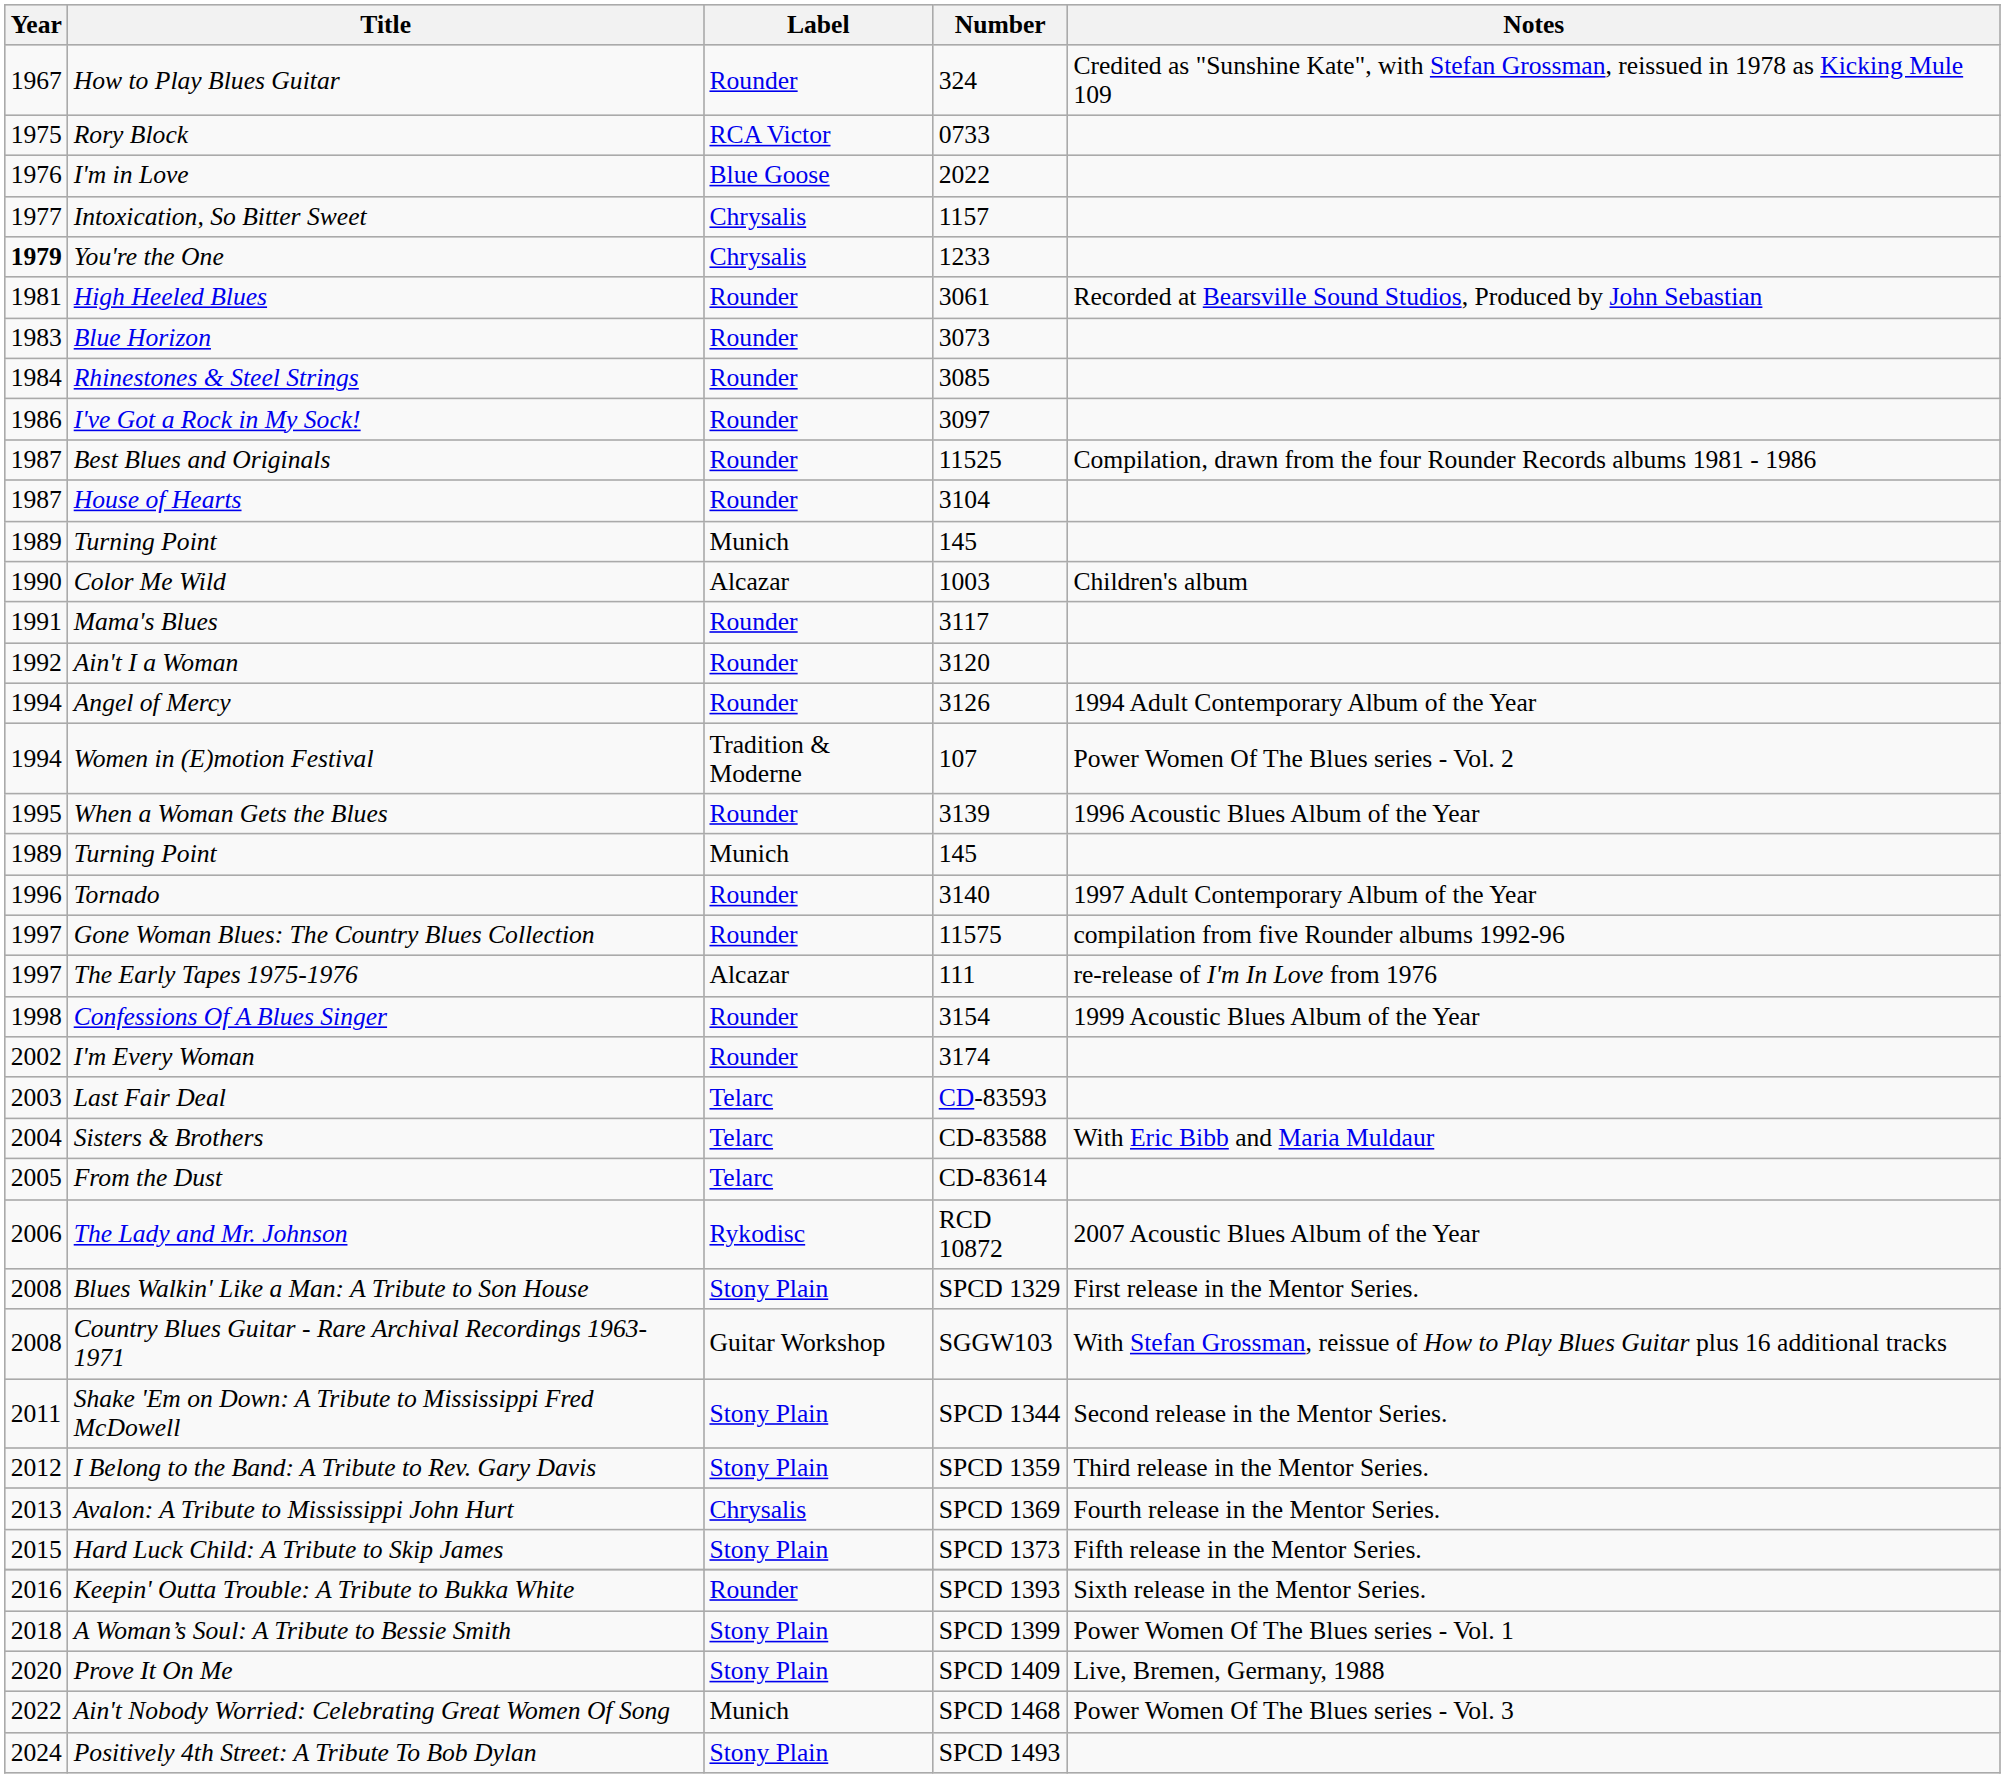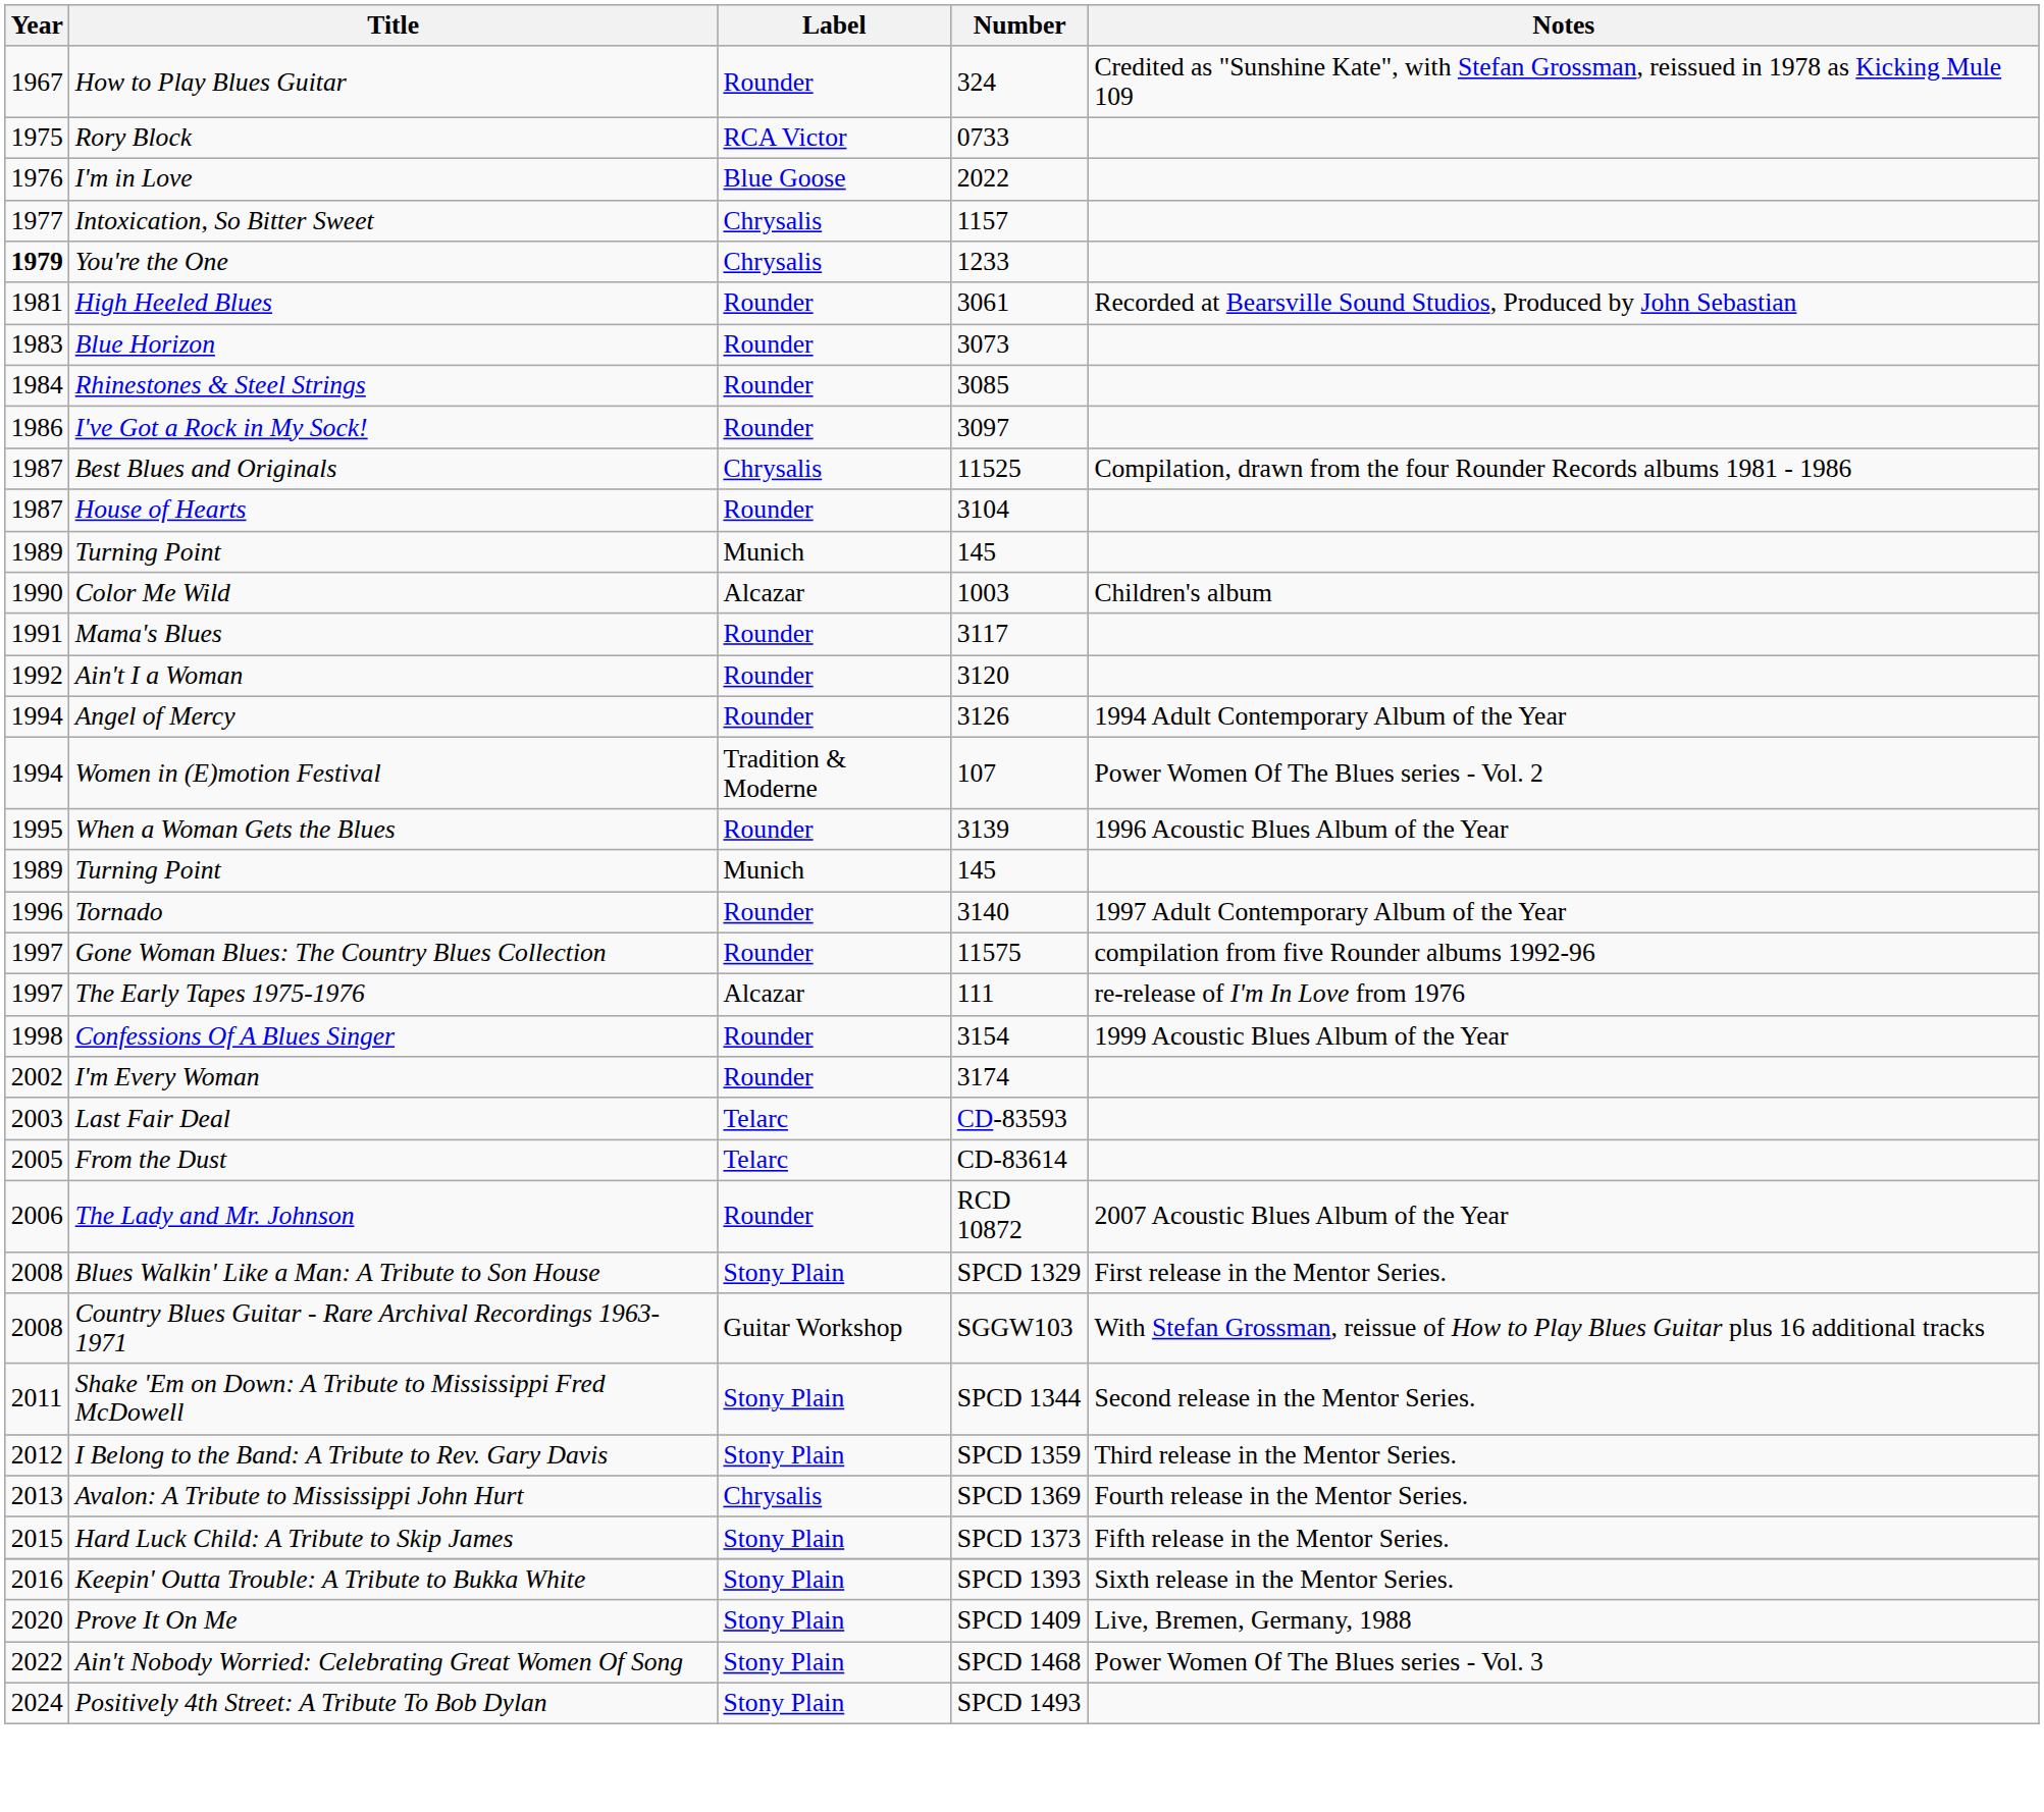 <table class="wikitable sortable">
 <tr>
 <th>Year</th>
 <th>Title</th>
 <th>Label</th>
 <th>Number</th>
 <th>Notes</th>
 </tr>
 <tr>
 <td>1967</td>
 <td><em>How to Play Blues Guitar</em></td>
 <td><a href='#'>Rounder</a></td>
 <td>324</td>
 <td>Credited as "Sunshine Kate", with <a href='#'>Stefan Grossman</a>, reissued in 1978 as <a href='#'>Kicking Mule</a> 109</td>
 </tr>
 <tr>
 <td>1975</td>
 <td><em>Rory Block</em></td>
 <td><a href='#'>RCA Victor</a></td>
 <td>0733</td>
 <td></td>
 </tr>
 <tr>
 <td>1976</td>
 <td><em>I'm in Love</em></td>
 <td><a href='#'>Blue Goose</a></td>
 <td>2022</td>
 <td></td>
 </tr>
 <tr>
 <td>1977</td>
 <td><em>Intoxication, So Bitter Sweet</em></td>
 <td><a href='#'>Chrysalis</a></td>
 <td>1157</td>
 <td></td>
 </tr>
 <tr>
 <td><strong>1979</strong></td>
 <td><em>You're the One</em></td>
 <td><a href='#'>Chrysalis</a></td>
 <td>1233</td>
 <td></td>
 </tr>
 <tr>
 <td>1981</td>
 <td><em><a href='#'>High Heeled Blues</a></em></td>
 <td><a href='#'>Rounder</a></td>
 <td>3061</td>
 <td>Recorded at <a href='#'>Bearsville Sound Studios</a>, Produced by <a href='#'>John Sebastian</a></td>
 </tr>
 <tr>
 <td>1983</td>
 <td><em><a href='#'>Blue Horizon</a></em></td>
 <td><a href='#'>Rounder</a></td>
 <td>3073</td>
 <td></td>
 </tr>
 <tr>
 <td>1984</td>
 <td><em><a href='#'>Rhinestones & Steel Strings</a></em></td>
 <td><a href='#'>Rounder</a></td>
 <td>3085</td>
 <td></td>
 </tr>
 <tr>
 <td>1986</td>
 <td><em><a href='#'>I've Got a Rock in My Sock!</a></em></td>
 <td><a href='#'>Rounder</a></td>
 <td>3097</td>
 <td></td>
 </tr>
 <tr>
 <td>1987</td>
 <td><em>Best Blues and Originals</em></td>
-<td><a href='#'>Rounder</a></td>
+<td><a href='#'>Chrysalis</a></td>
 <td>11525</td>
 <td>Compilation, drawn from the four Rounder Records albums 1981 - 1986</td>
 </tr>
 <tr>
 <td>1987</td>
 <td><em><a href='#'>House of Hearts</a></em></td>
 <td><a href='#'>Rounder</a></td>
 <td>3104</td>
 <td></td>
 </tr>
 <tr>
 <td>1989</td>
 <td><em>Turning Point</em></td>
 <td>Munich</td>
 <td>145</td>
 <td></td>
 </tr>
 <tr>
 <td>1990</td>
 <td><em>Color Me Wild</em></td>
 <td>Alcazar</td>
 <td>1003</td>
 <td>Children's album</td>
 </tr>
 <tr>
 <td>1991</td>
 <td><em>Mama's Blues</em></td>
 <td><a href='#'>Rounder</a></td>
 <td>3117</td>
 <td></td>
 </tr>
 <tr>
 <td>1992</td>
 <td><em>Ain't I a Woman</em></td>
 <td><a href='#'>Rounder</a></td>
 <td>3120</td>
 <td></td>
 </tr>
 <tr>
 <td>1994</td>
 <td><em>Angel of Mercy</em></td>
 <td><a href='#'>Rounder</a></td>
 <td>3126</td>
 <td>1994 Adult Contemporary Album of the Year</td>
 </tr>
 <tr>
 <td>1994</td>
 <td><em>Women in (E)motion Festival</em></td>
 <td>Tradition & Moderne</td>
 <td>107</td>
 <td>Power Women Of The Blues series - Vol. 2</td>
 </tr>
 <tr>
 <td>1995</td>
 <td><em>When a Woman Gets the Blues</em></td>
 <td><a href='#'>Rounder</a></td>
 <td>3139</td>
 <td>1996 Acoustic Blues Album of the Year</td>
 </tr>
 <tr>
 <td>1989</td>
 <td><em>Turning Point</em></td>
 <td>Munich</td>
 <td>145</td>
 <td></td>
 </tr>
 <tr>
 <td>1996</td>
 <td><em>Tornado</em></td>
 <td><a href='#'>Rounder</a></td>
 <td>3140</td>
 <td>1997 Adult Contemporary Album of the Year</td>
 </tr>
 <tr>
 <td>1997</td>
 <td><em>Gone Woman Blues: The Country Blues Collection</em></td>
 <td><a href='#'>Rounder</a></td>
 <td>11575</td>
 <td>compilation from five Rounder albums 1992-96</td>
 </tr>
 <tr>
 <td>1997</td>
 <td><em>The Early Tapes 1975-1976</em></td>
 <td>Alcazar</td>
 <td>111</td>
 <td>re-release of <em>I'm In Love</em> from 1976</td>
 </tr>
 <tr>
 <td>1998</td>
 <td><em><a href='#'>Confessions Of A Blues Singer</a></em></td>
 <td><a href='#'>Rounder</a></td>
 <td>3154</td>
 <td>1999 Acoustic Blues Album of the Year</td>
 </tr>
 <tr>
 <td>2002</td>
 <td><em>I'm Every Woman</em></td>
 <td><a href='#'>Rounder</a></td>
 <td>3174</td>
 <td></td>
 </tr>
 <tr>
 <td>2003</td>
 <td><em>Last Fair Deal</em></td>
 <td><a href='#'>Telarc</a></td>
 <td><a href='#'>CD</a>-83593</td>
 <td></td>
 </tr>
 <tr>
-<td>2004</td>
-<td><em>Sisters & Brothers</em></td>
-<td><a href='#'>Telarc</a></td>
-<td>CD-83588</td>
-<td>With <a href='#'>Eric Bibb</a> and <a href='#'>Maria Muldaur</a></td>
-</tr>
-<tr>
 <td>2005</td>
 <td><em>From the Dust</em></td>
 <td><a href='#'>Telarc</a></td>
 <td>CD-83614</td>
 <td></td>
 </tr>
 <tr>
 <td>2006</td>
 <td><em><a href='#'>The Lady and Mr. Johnson</a></em></td>
-<td><a href='#'>Rykodisc</a></td>
+<td><a href='#'>Rounder</a></td>
 <td>RCD 10872</td>
 <td>2007 Acoustic Blues Album of the Year</td>
 </tr>
 <tr>
 <td>2008</td>
 <td><em>Blues Walkin' Like a Man: A Tribute to Son House</em></td>
 <td><a href='#'>Stony Plain</a></td>
 <td>SPCD 1329</td>
 <td>First release in the Mentor Series.</td>
 </tr>
 <tr>
 <td>2008</td>
 <td><em>Country Blues Guitar - Rare Archival Recordings 1963-1971</em></td>
 <td>Guitar Workshop</td>
 <td>SGGW103</td>
 <td>With <a href='#'>Stefan Grossman</a>, reissue of <em>How to Play Blues Guitar</em> plus 16 additional tracks</td>
 </tr>
 <tr>
 <td>2011</td>
 <td><em>Shake 'Em on Down: A Tribute to Mississippi Fred McDowell</em></td>
 <td><a href='#'>Stony Plain</a></td>
 <td>SPCD 1344</td>
 <td>Second release in the Mentor Series.</td>
 </tr>
 <tr>
 <td>2012</td>
 <td><em>I Belong to the Band: A Tribute to Rev. Gary Davis</em></td>
 <td><a href='#'>Stony Plain</a></td>
 <td>SPCD 1359</td>
 <td>Third release in the Mentor Series.</td>
 </tr>
 <tr>
 <td>2013</td>
 <td><em>Avalon: A Tribute to Mississippi John Hurt</em></td>
 <td><a href='#'>Chrysalis</a></td>
 <td>SPCD 1369</td>
 <td>Fourth release in the Mentor Series.</td>
 </tr>
 <tr>
 <td>2015</td>
 <td><em>Hard Luck Child: A Tribute to Skip James</em></td>
 <td><a href='#'>Stony Plain</a></td>
 <td>SPCD 1373</td>
 <td>Fifth release in the Mentor Series.</td>
 </tr>
 <tr>
 </tr>
 <tr>
 <td>2016</td>
 <td><em>Keepin' Outta Trouble: A Tribute to Bukka White</em></td>
-<td><a href='#'>Rounder</a></td>
+<td><a href='#'>Stony Plain</a></td>
 <td>SPCD 1393</td>
 <td>Sixth release in the Mentor Series.</td>
-</tr>
-<tr>
-<td>2018</td>
-<td><em>A Woman’s Soul: A Tribute to Bessie Smith</em></td>
-<td><a href='#'>Stony Plain</a></td>
-<td>SPCD 1399</td>
-<td>Power Women Of The Blues series - Vol. 1</td>
 </tr>
 <tr>
 <td>2020</td>
 <td><em>Prove It On Me</em></td>
 <td><a href='#'>Stony Plain</a></td>
 <td>SPCD 1409</td>
 <td>Live, Bremen, Germany, 1988</td>
 </tr>
 <tr>
 <td>2022</td>
 <td><em>Ain't Nobody Worried: Celebrating Great Women Of Song</em></td>
-<td>Munich</td>
+<td><a href='#'>Stony Plain</a></td>
 <td>SPCD 1468</td>
 <td>Power Women Of The Blues series - Vol. 3</td>
 </tr>
 <tr>
 <td>2024</td>
 <td><em>Positively 4th Street: A Tribute To Bob Dylan</em></td>
 <td><a href='#'>Stony Plain</a></td>
 <td>SPCD 1493</td>
 </tr>
 </table>
